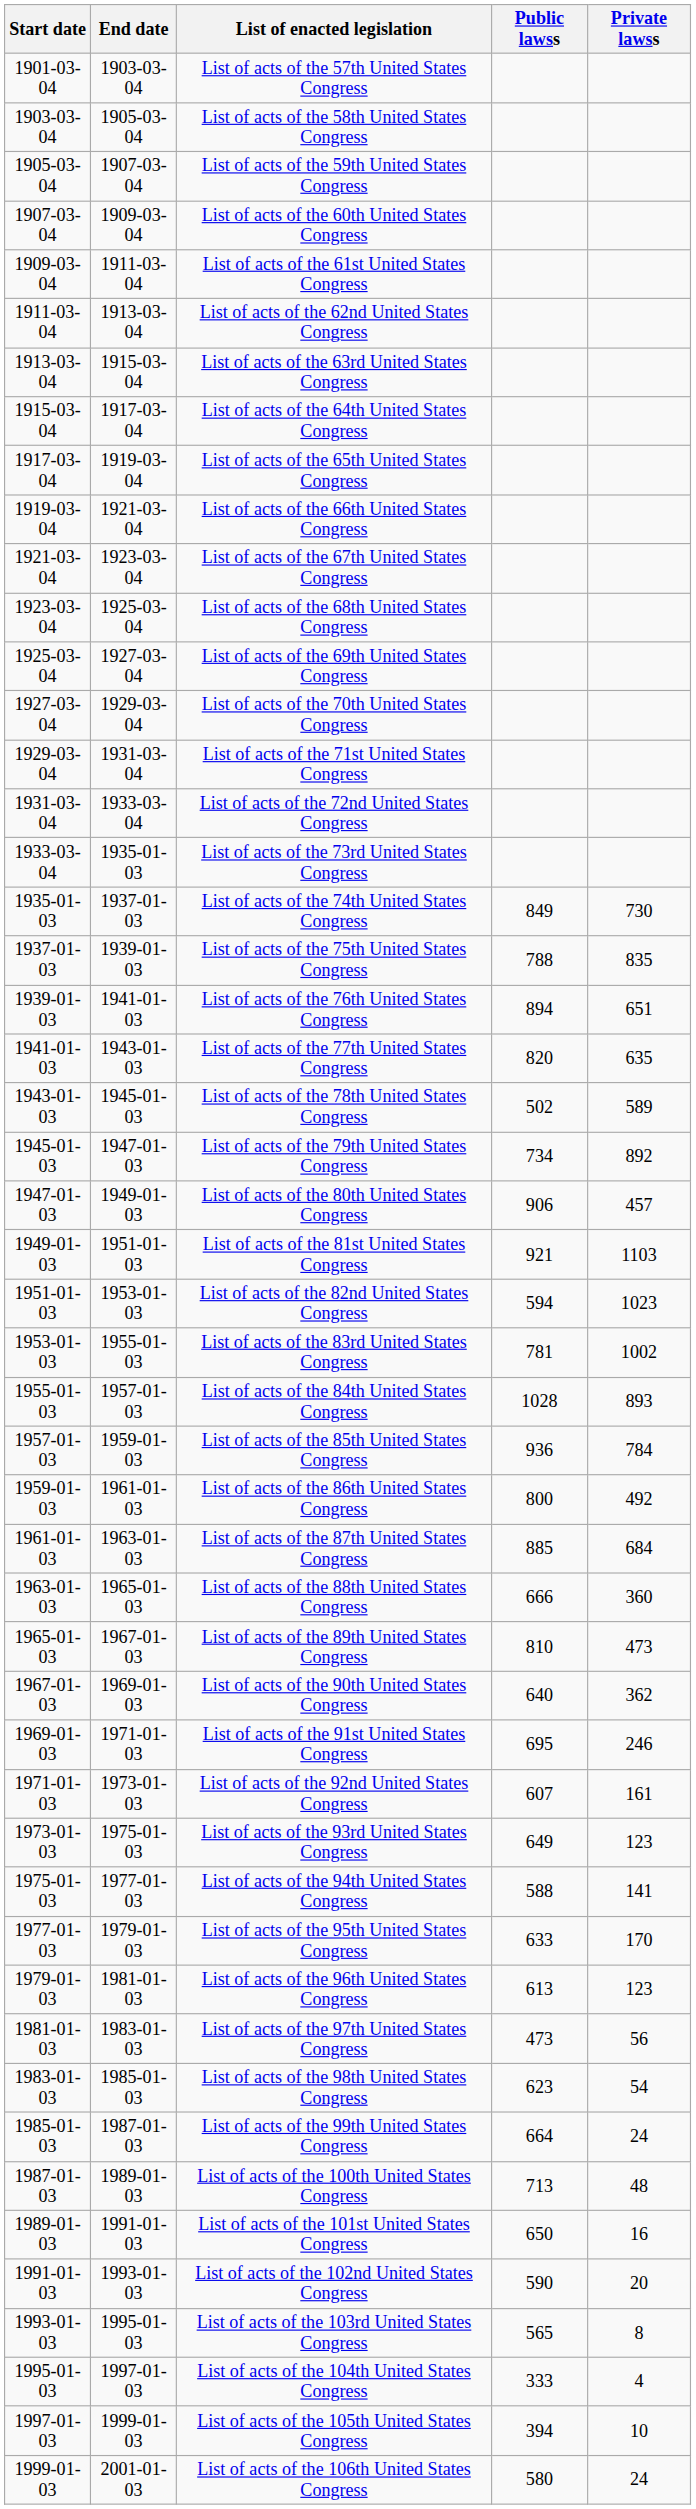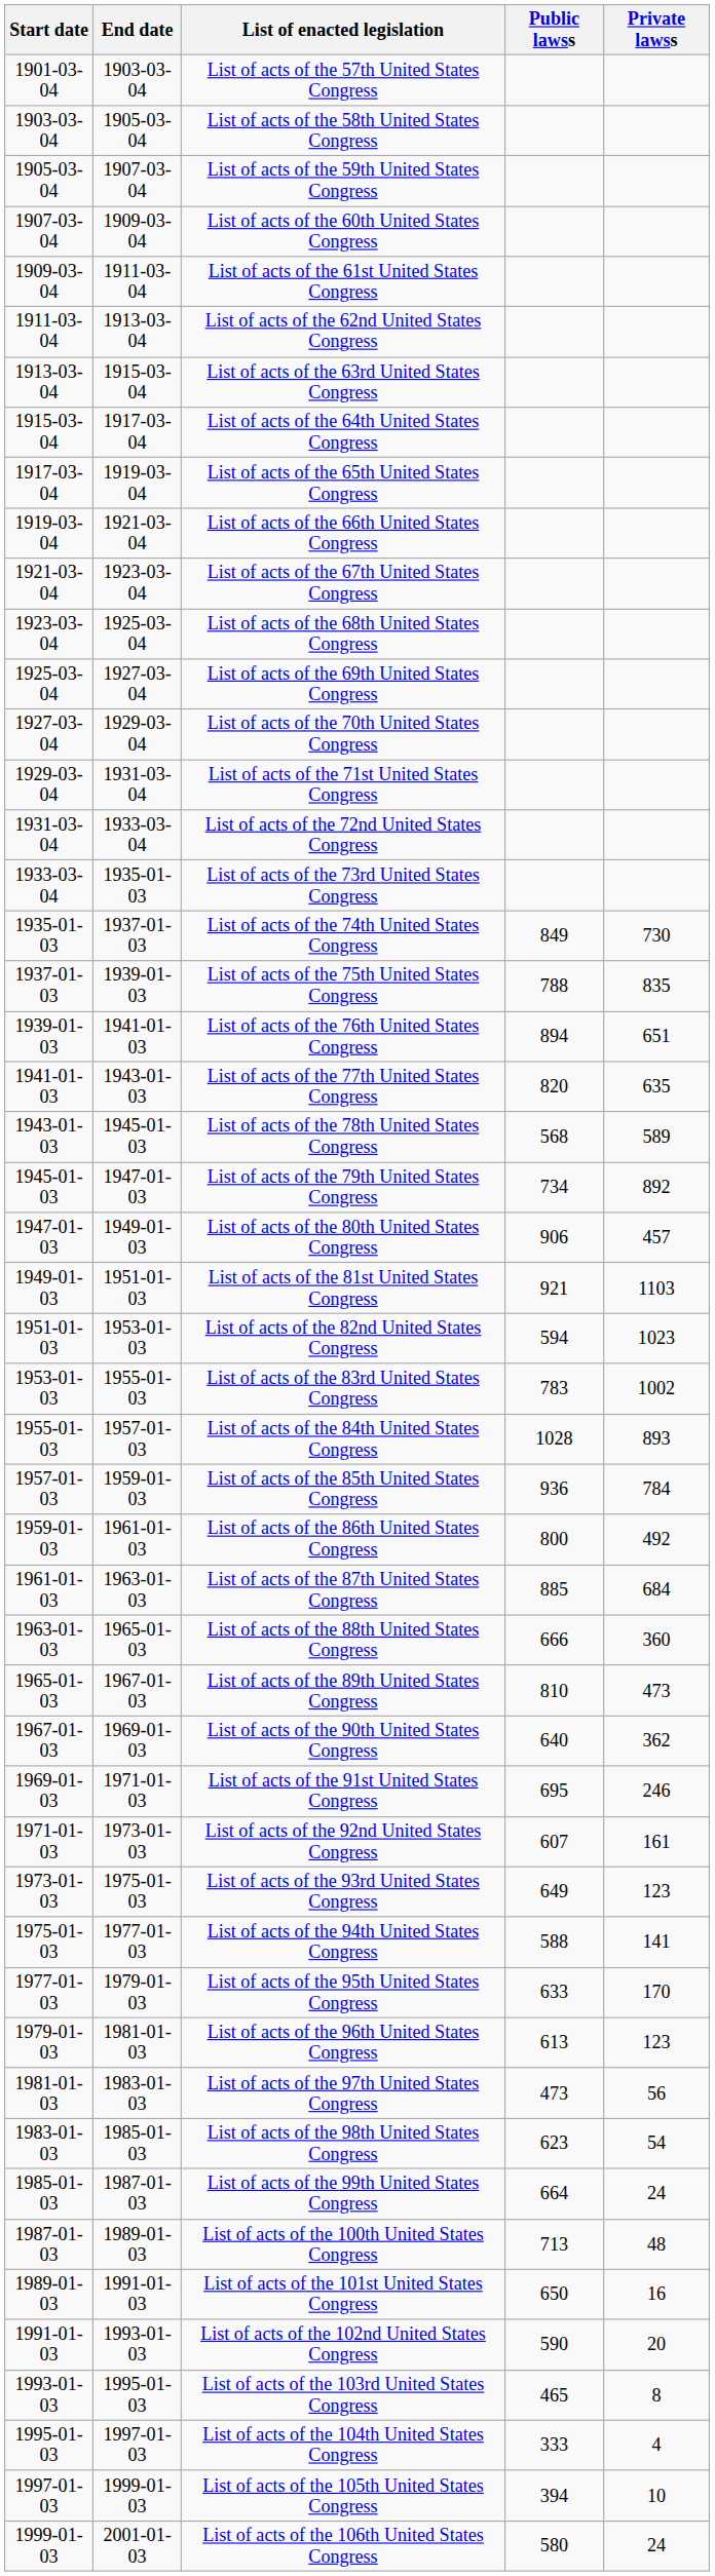 <table class="wikitable" style="text-align:center;">
 <tr>
 <th>Start date</th>
 <th>End date</th>
 <th>List of enacted legislation</th>
 <th><a href='#'>Public laws</a>s</th>
 <th><a href='#'>Private laws</a>s</th>
 </tr>
 <tr>
 <td>1901-03-04</td>
 <td>1903-03-04</td>
 <td><a href='#'>List of acts of the 57th United States Congress</a></td>
 <td></td>
 <td></td>
 </tr>
 <tr>
 <td>1903-03-04</td>
 <td>1905-03-04</td>
 <td><a href='#'>List of acts of the 58th United States Congress</a></td>
 <td></td>
 <td></td>
 </tr>
 <tr>
 <td>1905-03-04</td>
 <td>1907-03-04</td>
 <td><a href='#'>List of acts of the 59th United States Congress</a></td>
 <td></td>
 <td></td>
 </tr>
 <tr>
 <td>1907-03-04</td>
 <td>1909-03-04</td>
 <td><a href='#'>List of acts of the 60th United States Congress</a></td>
 <td></td>
 <td></td>
 </tr>
 <tr>
 <td>1909-03-04</td>
 <td>1911-03-04</td>
 <td><a href='#'>List of acts of the 61st United States Congress</a></td>
 <td></td>
 <td></td>
 </tr>
 <tr>
 <td>1911-03-04</td>
 <td>1913-03-04</td>
 <td><a href='#'>List of acts of the 62nd United States Congress</a></td>
 <td></td>
 <td></td>
 </tr>
 <tr>
 <td>1913-03-04</td>
 <td>1915-03-04</td>
 <td><a href='#'>List of acts of the 63rd United States Congress</a></td>
 <td></td>
 <td></td>
 </tr>
 <tr>
 <td>1915-03-04</td>
 <td>1917-03-04</td>
 <td><a href='#'>List of acts of the 64th United States Congress</a></td>
 <td></td>
 <td></td>
 </tr>
 <tr>
 <td>1917-03-04</td>
 <td>1919-03-04</td>
 <td><a href='#'>List of acts of the 65th United States Congress</a></td>
 <td></td>
 <td></td>
 </tr>
 <tr>
 <td>1919-03-04</td>
 <td>1921-03-04</td>
 <td><a href='#'>List of acts of the 66th United States Congress</a></td>
 <td></td>
 <td></td>
 </tr>
 <tr>
 <td>1921-03-04</td>
 <td>1923-03-04</td>
 <td><a href='#'>List of acts of the 67th United States Congress</a></td>
 <td></td>
 <td></td>
 </tr>
 <tr>
 <td>1923-03-04</td>
 <td>1925-03-04</td>
 <td><a href='#'>List of acts of the 68th United States Congress</a></td>
 <td></td>
 <td></td>
 </tr>
 <tr>
 <td>1925-03-04</td>
 <td>1927-03-04</td>
 <td><a href='#'>List of acts of the 69th United States Congress</a></td>
 <td></td>
 <td></td>
 </tr>
 <tr>
 <td>1927-03-04</td>
 <td>1929-03-04</td>
 <td><a href='#'>List of acts of the 70th United States Congress</a></td>
 <td></td>
 <td></td>
 </tr>
 <tr>
 <td>1929-03-04</td>
 <td>1931-03-04</td>
 <td><a href='#'>List of acts of the 71st United States Congress</a></td>
 <td></td>
 <td></td>
 </tr>
 <tr>
 <td>1931-03-04</td>
 <td>1933-03-04</td>
 <td><a href='#'>List of acts of the 72nd United States Congress</a></td>
 <td></td>
 <td></td>
 </tr>
 <tr>
 <td>1933-03-04</td>
 <td>1935-01-03</td>
 <td><a href='#'>List of acts of the 73rd United States Congress</a></td>
 <td></td>
 <td></td>
 </tr>
 <tr>
 <td>1935-01-03</td>
 <td>1937-01-03</td>
 <td><a href='#'>List of acts of the 74th United States Congress</a></td>
 <td>849</td>
 <td>730</td>
 </tr>
 <tr>
 <td>1937-01-03</td>
 <td>1939-01-03</td>
 <td><a href='#'>List of acts of the 75th United States Congress</a></td>
 <td>788</td>
 <td>835</td>
 </tr>
 <tr>
 <td>1939-01-03</td>
 <td>1941-01-03</td>
 <td><a href='#'>List of acts of the 76th United States Congress</a></td>
 <td>894</td>
 <td>651</td>
 </tr>
 <tr>
 <td>1941-01-03</td>
 <td>1943-01-03</td>
 <td><a href='#'>List of acts of the 77th United States Congress</a></td>
 <td>820</td>
 <td>635</td>
 </tr>
 <tr>
 <td>1943-01-03</td>
 <td>1945-01-03</td>
 <td><a href='#'>List of acts of the 78th United States Congress</a></td>
-<td>502</td>
+<td>568</td>
 <td>589</td>
 </tr>
 <tr>
 <td>1945-01-03</td>
 <td>1947-01-03</td>
 <td><a href='#'>List of acts of the 79th United States Congress</a></td>
 <td>734</td>
 <td>892</td>
 </tr>
 <tr>
 <td>1947-01-03</td>
 <td>1949-01-03</td>
 <td><a href='#'>List of acts of the 80th United States Congress</a></td>
 <td>906</td>
 <td>457</td>
 </tr>
 <tr>
 <td>1949-01-03</td>
 <td>1951-01-03</td>
 <td><a href='#'>List of acts of the 81st United States Congress</a></td>
 <td>921</td>
 <td>1103</td>
 </tr>
 <tr>
 <td>1951-01-03</td>
 <td>1953-01-03</td>
 <td><a href='#'>List of acts of the 82nd United States Congress</a></td>
 <td>594</td>
 <td>1023</td>
 </tr>
 <tr>
 <td>1953-01-03</td>
 <td>1955-01-03</td>
 <td><a href='#'>List of acts of the 83rd United States Congress</a></td>
-<td>781</td>
+<td>783</td>
 <td>1002</td>
 </tr>
 <tr>
 <td>1955-01-03</td>
 <td>1957-01-03</td>
 <td><a href='#'>List of acts of the 84th United States Congress</a></td>
 <td>1028</td>
 <td>893</td>
 </tr>
 <tr>
 <td>1957-01-03</td>
 <td>1959-01-03</td>
 <td><a href='#'>List of acts of the 85th United States Congress</a></td>
 <td>936</td>
 <td>784</td>
 </tr>
 <tr>
 <td>1959-01-03</td>
 <td>1961-01-03</td>
 <td><a href='#'>List of acts of the 86th United States Congress</a></td>
 <td>800</td>
 <td>492</td>
 </tr>
 <tr>
 <td>1961-01-03</td>
 <td>1963-01-03</td>
 <td><a href='#'>List of acts of the 87th United States Congress</a></td>
 <td>885</td>
 <td>684</td>
 </tr>
 <tr>
 <td>1963-01-03</td>
 <td>1965-01-03</td>
 <td><a href='#'>List of acts of the 88th United States Congress</a></td>
 <td>666</td>
 <td>360</td>
 </tr>
 <tr>
 <td>1965-01-03</td>
 <td>1967-01-03</td>
 <td><a href='#'>List of acts of the 89th United States Congress</a></td>
 <td>810</td>
 <td>473</td>
 </tr>
 <tr>
 <td>1967-01-03</td>
 <td>1969-01-03</td>
 <td><a href='#'>List of acts of the 90th United States Congress</a></td>
 <td>640</td>
 <td>362</td>
 </tr>
 <tr>
 <td>1969-01-03</td>
 <td>1971-01-03</td>
 <td><a href='#'>List of acts of the 91st United States Congress</a></td>
 <td>695</td>
 <td>246</td>
 </tr>
 <tr>
 <td>1971-01-03</td>
 <td>1973-01-03</td>
 <td><a href='#'>List of acts of the 92nd United States Congress</a></td>
 <td>607</td>
 <td>161</td>
 </tr>
 <tr>
 <td>1973-01-03</td>
 <td>1975-01-03</td>
 <td><a href='#'>List of acts of the 93rd United States Congress</a></td>
 <td>649</td>
 <td>123</td>
 </tr>
 <tr>
 <td>1975-01-03</td>
 <td>1977-01-03</td>
 <td><a href='#'>List of acts of the 94th United States Congress</a></td>
 <td>588</td>
 <td>141</td>
 </tr>
 <tr>
 <td>1977-01-03</td>
 <td>1979-01-03</td>
 <td><a href='#'>List of acts of the 95th United States Congress</a></td>
 <td>633</td>
 <td>170</td>
 </tr>
 <tr>
 <td>1979-01-03</td>
 <td>1981-01-03</td>
 <td><a href='#'>List of acts of the 96th United States Congress</a></td>
 <td>613</td>
 <td>123</td>
 </tr>
 <tr>
 <td>1981-01-03</td>
 <td>1983-01-03</td>
 <td><a href='#'>List of acts of the 97th United States Congress</a></td>
 <td>473</td>
 <td>56</td>
 </tr>
 <tr>
 <td>1983-01-03</td>
 <td>1985-01-03</td>
 <td><a href='#'>List of acts of the 98th United States Congress</a></td>
 <td>623</td>
 <td>54</td>
 </tr>
 <tr>
 <td>1985-01-03</td>
 <td>1987-01-03</td>
 <td><a href='#'>List of acts of the 99th United States Congress</a></td>
 <td>664</td>
 <td>24</td>
 </tr>
 <tr>
 <td>1987-01-03</td>
 <td>1989-01-03</td>
 <td><a href='#'>List of acts of the 100th United States Congress</a></td>
 <td>713</td>
 <td>48</td>
 </tr>
 <tr>
 <td>1989-01-03</td>
 <td>1991-01-03</td>
 <td><a href='#'>List of acts of the 101st United States Congress</a></td>
 <td>650</td>
 <td>16</td>
 </tr>
 <tr>
 <td>1991-01-03</td>
 <td>1993-01-03</td>
 <td><a href='#'>List of acts of the 102nd United States Congress</a></td>
 <td>590</td>
 <td>20</td>
 </tr>
 <tr>
 <td>1993-01-03</td>
 <td>1995-01-03</td>
 <td><a href='#'>List of acts of the 103rd United States Congress</a></td>
-<td>565</td>
+<td>465</td>
 <td>8</td>
 </tr>
 <tr>
 <td>1995-01-03</td>
 <td>1997-01-03</td>
 <td><a href='#'>List of acts of the 104th United States Congress</a></td>
 <td>333</td>
 <td>4</td>
 </tr>
 <tr>
 <td>1997-01-03</td>
 <td>1999-01-03</td>
 <td><a href='#'>List of acts of the 105th United States Congress</a></td>
 <td>394</td>
 <td>10</td>
 </tr>
 <tr>
 <td>1999-01-03</td>
 <td>2001-01-03</td>
 <td><a href='#'>List of acts of the 106th United States Congress</a></td>
 <td>580</td>
 <td>24</td>
 </tr>
 </table>
